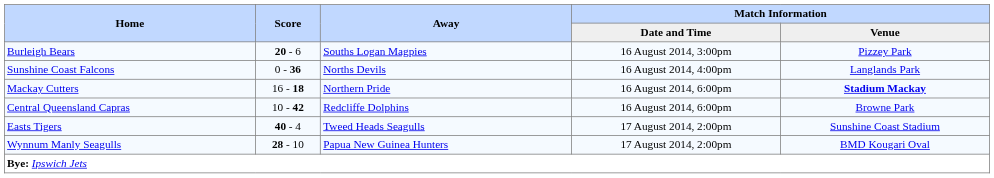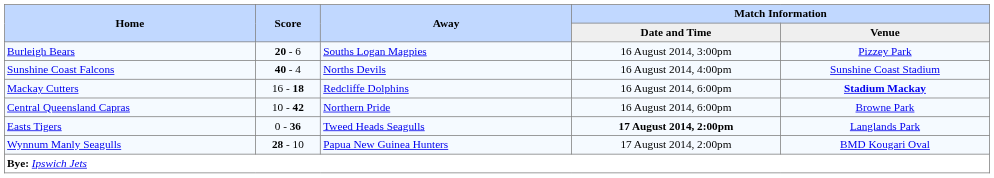 <table border=1 style="border-collapse:collapse; font-size:90%; text-align:center;" cellpadding=3 cellspacing=0>
 <tr bgcolor=#C1D8FF>
 <th rowspan=2 width=12%>Home</th>
 <th rowspan=2 width=3%>Score</th>
 <th rowspan=2 width=12%>Away</th>
 <th colspan=5>Match Information</th>
 </tr>
 <tr bgcolor=#EFEFEF>
 <th width=10%>Date and Time</th>
 <th width=10%>Venue</th>
 </tr>
 <tr bgcolor=#F5FAFF>
 <td align=left> <a href='#'>Burleigh Bears</a></td>
 <td><strong>20</strong> - 6</td>
 <td align=left> <a href='#'>Souths Logan Magpies</a></td>
 <td>16 August 2014, 3:00pm</td>
 <td><a href='#'>Pizzey Park</a></td>
 </tr>
 <tr bgcolor=#F5FAFF>
 <td align=left> <a href='#'>Sunshine Coast Falcons</a></td>
-<td>0 - <strong>36</strong></td>
+<td><strong>40</strong> - 4</td>
 <td align=left> <a href='#'>Norths Devils</a></td>
 <td>16 August 2014, 4:00pm</td>
-<td><a href='#'>Langlands Park</a></td>
+<td><a href='#'>Sunshine Coast Stadium</a></td>
 </tr>
 <tr bgcolor=#F5FAFF>
 <td align=left> <a href='#'>Mackay Cutters</a></td>
 <td>16 - <strong>18</strong></td>
-<td align=left> <a href='#'>Northern Pride</a></td>
+<td align=left> <a href='#'>Redcliffe Dolphins</a></td>
 <td>16 August 2014, 6:00pm</td>
 <td><strong><a href='#'>Stadium Mackay</a></strong></td>
 </tr>
 <tr bgcolor=#F5FAFF>
 <td align=left> <a href='#'>Central Queensland Capras</a></td>
 <td>10 - <strong>42</strong></td>
-<td align=left> <a href='#'>Redcliffe Dolphins</a></td>
+<td align=left> <a href='#'>Northern Pride</a></td>
 <td>16 August 2014, 6:00pm</td>
 <td><a href='#'>Browne Park</a></td>
 </tr>
 <tr bgcolor=#F5FAFF>
 <td align=left> <a href='#'>Easts Tigers</a></td>
-<td><strong>40</strong> - 4</td>
+<td>0 - <strong>36</strong></td>
 <td align=left> <a href='#'>Tweed Heads Seagulls</a></td>
-<td>17 August 2014, 2:00pm</td>
-<td><a href='#'>Sunshine Coast Stadium</a></td>
+<td><strong>17 August 2014, 2:00pm</strong></td>
+<td><a href='#'>Langlands Park</a></td>
 </tr>
 <tr bgcolor=#F5FAFF>
 <td align=left> <a href='#'>Wynnum Manly Seagulls</a></td>
 <td><strong>28</strong> - 10</td>
 <td align=left> <a href='#'>Papua New Guinea Hunters</a></td>
 <td>17 August 2014, 2:00pm</td>
 <td><a href='#'>BMD Kougari Oval</a></td>
 </tr>
 <tr>
 <td colspan="5" style="text-align:left;"><strong>Bye:</strong> <em><a href='#'>Ipswich Jets</a></em></td>
 </tr>
 </table>
